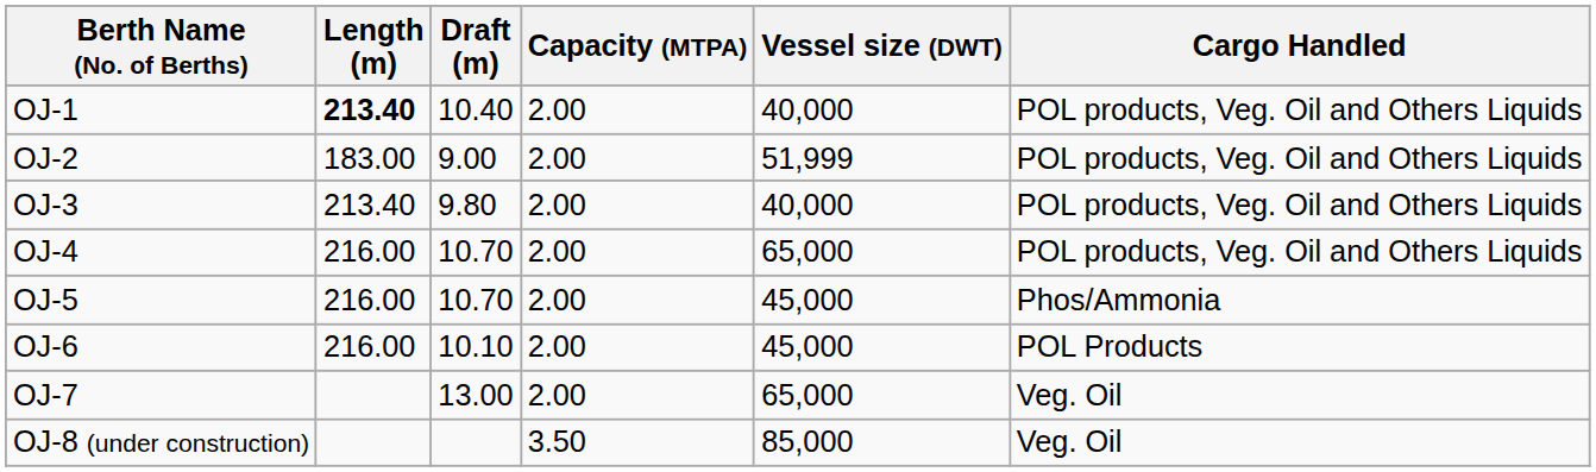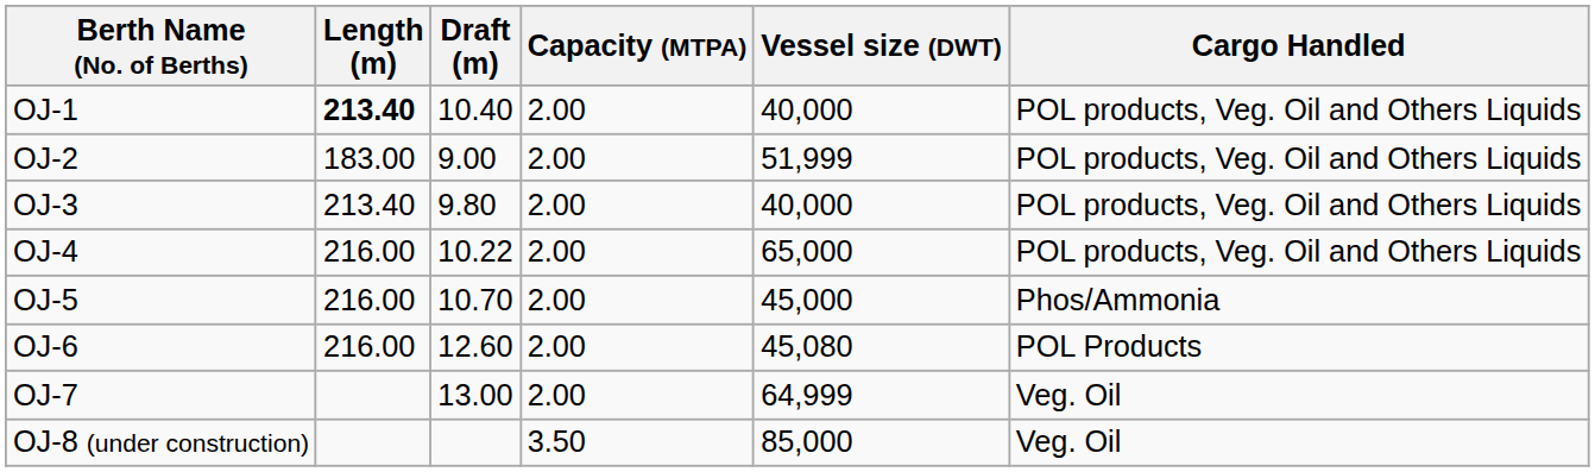 <table class="wikitable sortable" style="font-size: 85%">
 <tr>
 <th>Berth Name<br><small>(No. of Berths)</small></th>
 <th>Length<br>(m)</th>
 <th>Draft<br>(m)</th>
 <th>Capacity <small>(MTPA)</small></th>
 <th>Vessel size <small>(DWT)</small></th>
 <th>Cargo Handled</th>
 </tr>
 <tr>
 <td>OJ-1</td>
 <td><strong>213.40</strong></td>
 <td>10.40</td>
 <td>2.00</td>
 <td>40,000</td>
 <td>POL products, Veg. Oil and Others Liquids</td>
 </tr>
 <tr>
 <td>OJ-2</td>
 <td>183.00</td>
 <td>9.00</td>
 <td>2.00</td>
 <td>51,999</td>
 <td>POL products, Veg. Oil and Others Liquids</td>
 </tr>
 <tr>
 <td>OJ-3</td>
 <td>213.40</td>
 <td>9.80</td>
 <td>2.00</td>
 <td>40,000</td>
 <td>POL products, Veg. Oil and Others Liquids</td>
 </tr>
 <tr>
 <td>OJ-4</td>
 <td>216.00</td>
-<td>10.70</td>
+<td>10.22</td>
 <td>2.00</td>
 <td>65,000</td>
 <td>POL products, Veg. Oil and Others Liquids</td>
 </tr>
 <tr>
 <td>OJ-5</td>
 <td>216.00</td>
 <td>10.70</td>
 <td>2.00</td>
 <td>45,000</td>
 <td>Phos/Ammonia</td>
 </tr>
 <tr>
 <td>OJ-6</td>
 <td>216.00</td>
-<td>10.10</td>
+<td>12.60</td>
 <td>2.00</td>
-<td>45,000</td>
+<td>45,080</td>
 <td>POL Products</td>
 </tr>
 <tr>
 <td>OJ-7</td>
 <td></td>
 <td>13.00</td>
 <td>2.00</td>
-<td>65,000</td>
+<td>64,999</td>
 <td>Veg. Oil</td>
 </tr>
 <tr>
 <td>OJ-8 <small>(under construction)</small></td>
 <td></td>
 <td></td>
 <td>3.50</td>
 <td>85,000</td>
 <td>Veg. Oil</td>
 </tr>
 </table>
